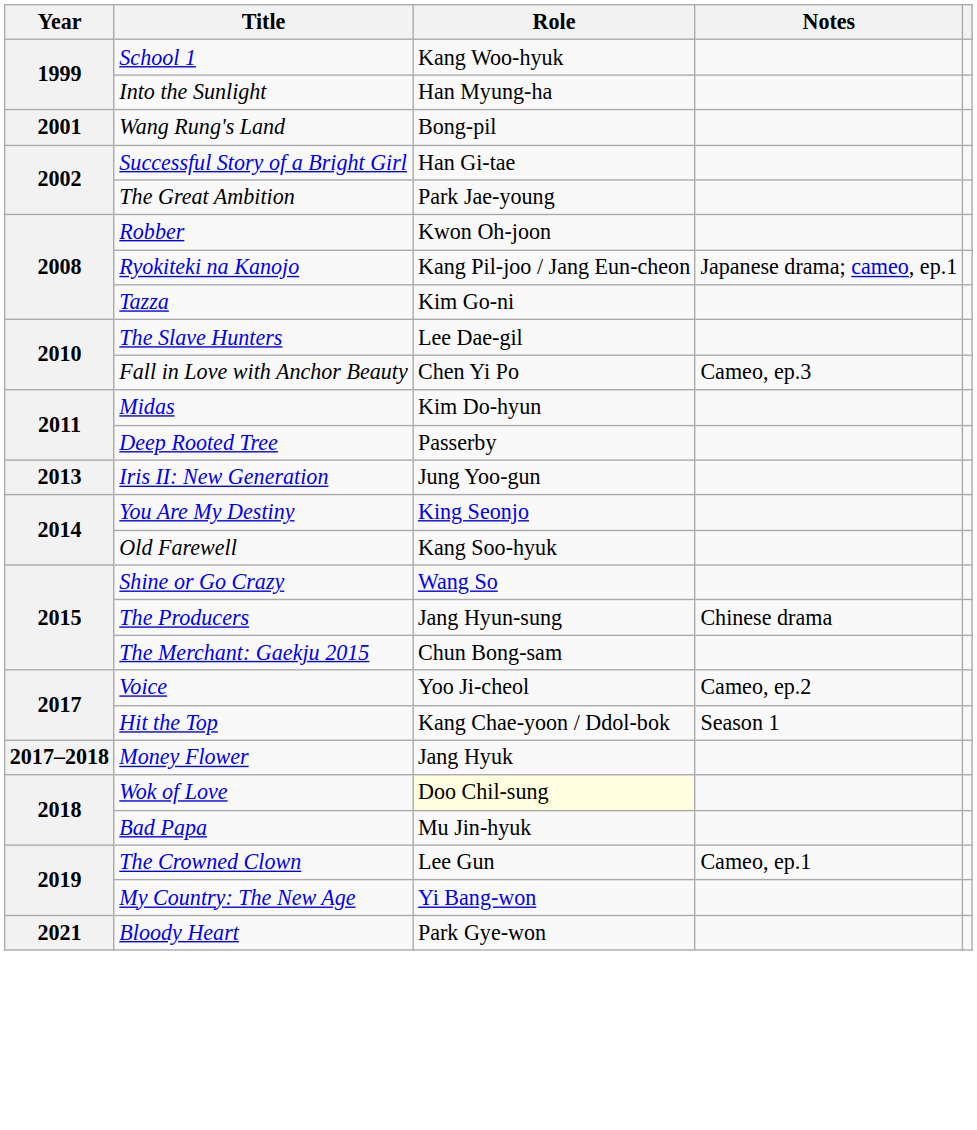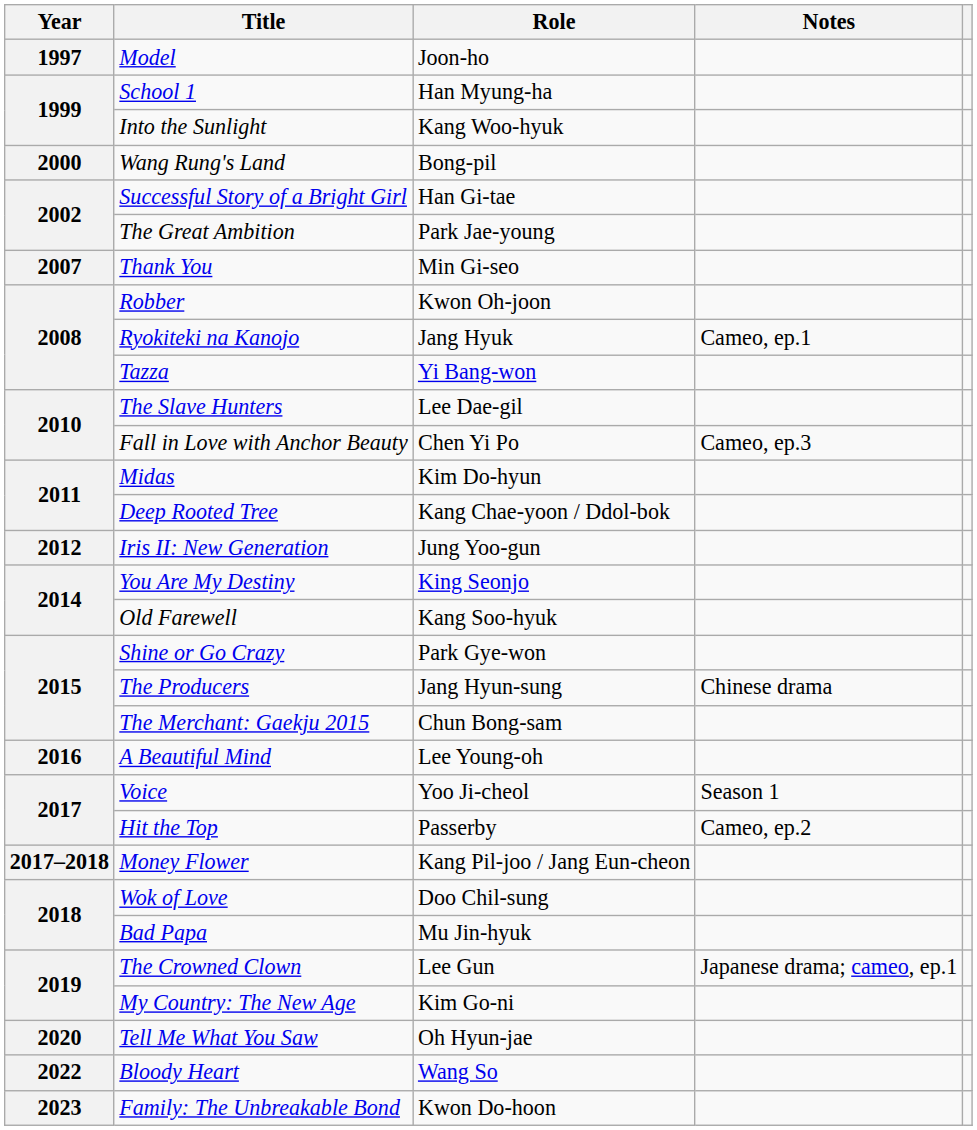 <table class="wikitable plainrowheaders sortable">
 <tr>
 <th scope="col">Year</th>
 <th scope="col">Title</th>
 <th scope="col">Role</th>
 <th scope="col" class="unsortable">Notes</th>
 <th scope="col" class="unsortable"></th>
 </tr>
 <tr>
+<th scope="row">1997</th>
+<td><em><a href='#'>Model</a></em></td>
+<td>Joon-ho</td>
+<td></td>
+<td></td>
+</tr>
+<tr>
 <th scope="row" rowspan="2">1999</th>
 <td><em><a href='#'>School 1</a></em></td>
+<td>Han Myung-ha</td>
+<td></td>
+<td></td>
+</tr>
+<tr>
+<td><em>Into the Sunlight</em></td>
 <td>Kang Woo-hyuk</td>
 <td></td>
 <td></td>
 </tr>
 <tr>
-<td><em>Into the Sunlight</em></td>
-<td>Han Myung-ha</td>
-<td></td>
-<td></td>
-</tr>
-<tr>
-<th scope="row">2001</th>
+<th scope="row">2000</th>
 <td><em>Wang Rung's Land</em></td>
 <td>Bong-pil</td>
 <td></td>
 <td style="text-align:center"></td>
 </tr>
 <tr>
 <th scope="row" rowspan="2">2002</th>
 <td><em><a href='#'>Successful Story of a Bright Girl</a></em></td>
 <td>Han Gi-tae</td>
 <td></td>
 <td></td>
 </tr>
 <tr>
 <td><em>The Great Ambition</em></td>
 <td>Park Jae-young</td>
 <td></td>
 <td style="text-align:center"></td>
 </tr>
 <tr>
+<th scope="row">2007</th>
+<td><em><a href='#'>Thank You</a></em></td>
+<td>Min Gi-seo</td>
+<td></td>
+<td></td>
+</tr>
+<tr>
 <th scope="row" rowspan="3">2008</th>
 <td><em><a href='#'>Robber</a></em></td>
 <td>Kwon Oh-joon</td>
 <td></td>
 <td></td>
 </tr>
 <tr>
 <td><em><a href='#'>Ryokiteki na Kanojo</a></em></td>
-<td>Kang Pil-joo / Jang Eun-cheon</td>
-<td>Japanese drama; <a href='#'>cameo</a>, ep.1</td>
+<td>Jang Hyuk</td>
+<td>Cameo, ep.1</td>
 <td></td>
 </tr>
 <tr>
 <td><em><a href='#'>Tazza</a></em></td>
-<td>Kim Go-ni</td>
+<td><a href='#'>Yi Bang-won</a></td>
 <td></td>
 <td></td>
 </tr>
 <tr>
 <th scope="row" rowspan="2">2010</th>
 <td><em><a href='#'>The Slave Hunters</a></em></td>
 <td>Lee Dae-gil</td>
 <td></td>
 <td></td>
 </tr>
 <tr>
 <td><em>Fall in Love with Anchor Beauty</em></td>
 <td>Chen Yi Po</td>
 <td>Cameo, ep.3</td>
 <td style="text-align:center"></td>
 </tr>
 <tr>
 <th scope="row" rowspan="2">2011</th>
 <td><em><a href='#'>Midas</a></em></td>
 <td>Kim Do-hyun</td>
 <td></td>
 <td></td>
 </tr>
 <tr>
 <td><em><a href='#'>Deep Rooted Tree</a></em></td>
-<td>Passerby</td>
+<td>Kang Chae-yoon / Ddol-bok</td>
 <td></td>
 <td></td>
 </tr>
 <tr>
-<th scope="row">2013</th>
+<th scope="row">2012</th>
 <td><em><a href='#'>Iris II: New Generation</a></em></td>
 <td>Jung Yoo-gun</td>
 <td></td>
 <td></td>
 </tr>
 <tr>
 <th scope="row" rowspan="2">2014</th>
 <td><em><a href='#'>You Are My Destiny</a></em></td>
 <td><a href='#'>King Seonjo</a></td>
 <td></td>
 <td></td>
 </tr>
 <tr>
 <td><em>Old Farewell</em></td>
 <td>Kang Soo-hyuk</td>
 <td></td>
 <td></td>
 </tr>
 <tr>
 <th scope="row" rowspan="3">2015</th>
 <td><em><a href='#'>Shine or Go Crazy</a></em></td>
-<td><a href='#'>Wang So</a></td>
+<td>Park Gye-won</td>
 <td></td>
 <td></td>
 </tr>
 <tr>
 <td><em><a href='#'>The Producers</a></em></td>
 <td>Jang Hyun-sung</td>
 <td>Chinese drama</td>
 <td style="text-align:center"></td>
 </tr>
 <tr>
 <td><em><a href='#'>The Merchant: Gaekju 2015</a></em></td>
 <td>Chun Bong-sam</td>
 <td></td>
 <td></td>
 </tr>
 <tr>
+<th scope="row">2016</th>
+<td><em><a href='#'>A Beautiful Mind</a></em></td>
+<td>Lee Young-oh</td>
+<td></td>
+<td></td>
+</tr>
+<tr>
 <th scope="row" rowspan="2">2017</th>
 <td><em><a href='#'>Voice</a></em></td>
 <td>Yoo Ji-cheol</td>
-<td>Cameo, ep.2</td>
+<td>Season 1</td>
 <td></td>
 </tr>
 <tr>
 <td><em><a href='#'>Hit the Top</a></em></td>
-<td>Kang Chae-yoon / Ddol-bok</td>
-<td>Season 1</td>
+<td>Passerby</td>
+<td>Cameo, ep.2</td>
 <td style="text-align:center"></td>
 </tr>
 <tr>
 <th scope="row">2017–2018</th>
 <td><em><a href='#'>Money Flower</a></em></td>
-<td>Jang Hyuk</td>
+<td>Kang Pil-joo / Jang Eun-cheon</td>
 <td></td>
 <td style="text-align:center"></td>
 </tr>
 <tr>
 <th scope="row" rowspan="2">2018</th>
 <td><em><a href='#'>Wok of Love</a></em></td>
-<td style="background: lightyellow;">Doo Chil-sung</td>
+<td>Doo Chil-sung</td>
 <td></td>
 <td></td>
 </tr>
 <tr>
 <td><em><a href='#'>Bad Papa</a></em></td>
 <td>Mu Jin-hyuk</td>
 <td></td>
 <td></td>
 </tr>
 <tr>
 <th scope="row" rowspan="2">2019</th>
 <td><em><a href='#'>The Crowned Clown</a></em></td>
 <td>Lee Gun</td>
-<td>Cameo, ep.1</td>
+<td>Japanese drama; <a href='#'>cameo</a>, ep.1</td>
 <td style="text-align:center"></td>
 </tr>
 <tr>
 <td><em><a href='#'>My Country: The New Age</a></em></td>
-<td><a href='#'>Yi Bang-won</a></td>
+<td>Kim Go-ni</td>
 <td></td>
 <td></td>
 </tr>
 <tr>
-<th scope="row">2021</th>
+<th scope="row">2020</th>
+<td><em><a href='#'>Tell Me What You Saw</a></em></td>
+<td>Oh Hyun-jae</td>
+<td></td>
+<td></td>
+</tr>
+<tr>
+<th scope="row">2022</th>
 <td><em><a href='#'>Bloody Heart</a></em></td>
-<td>Park Gye-won</td>
+<td><a href='#'>Wang So</a></td>
+<td></td>
+<td style="text-align:center"></td>
+</tr>
+<tr>
+<th scope="row">2023</th>
+<td><em><a href='#'>Family: The Unbreakable Bond</a></em></td>
+<td>Kwon Do-hoon</td>
 <td></td>
 <td style="text-align:center"></td>
 </tr>
 </table>
